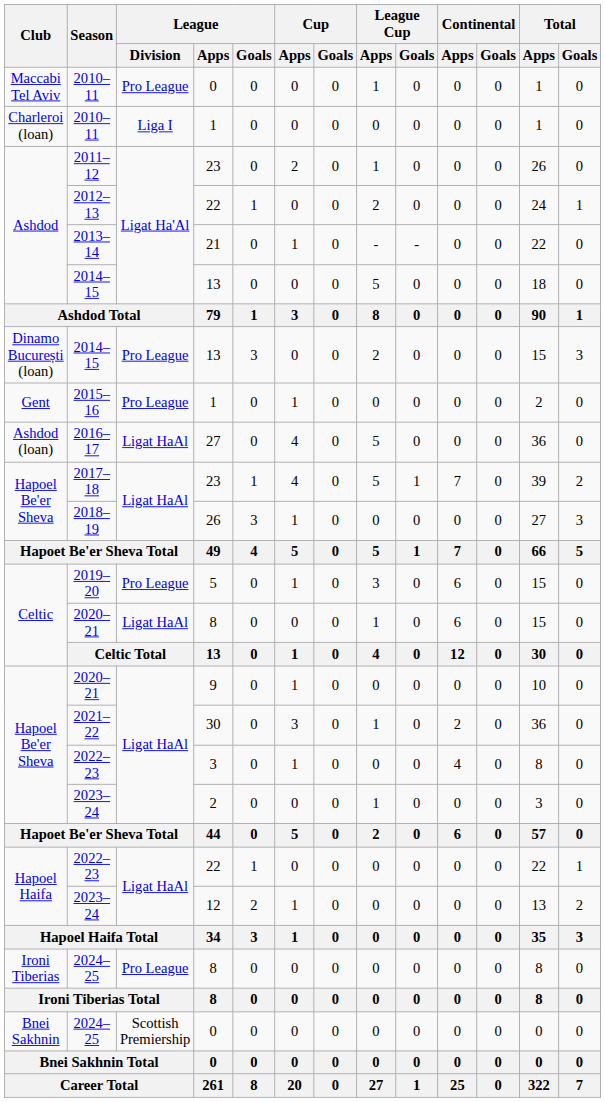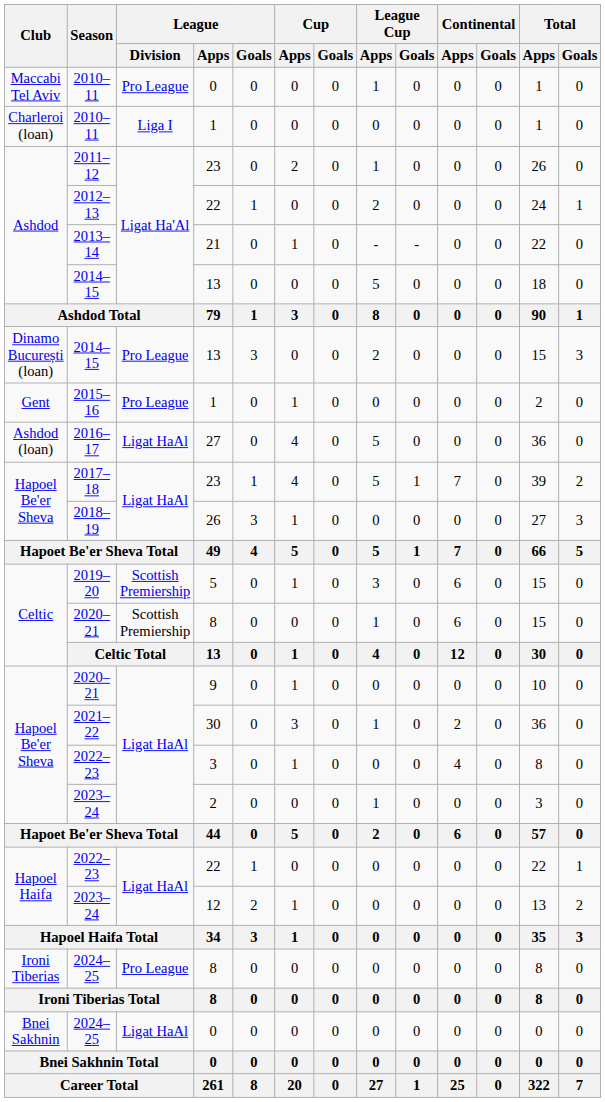 <table class="wikitable" style="text-align:center">
 <tr>
 <th rowspan="2">Club</th>
 <th rowspan="2">Season</th>
 <th colspan="3">League</th>
 <th colspan="2">Cup</th>
 <th colspan="2">League Cup</th>
 <th colspan="2">Continental</th>
 <th colspan="2">Total</th>
 </tr>
 <tr>
 <th>Division</th>
 <th>Apps</th>
 <th>Goals</th>
 <th>Apps</th>
 <th>Goals</th>
 <th>Apps</th>
 <th>Goals</th>
 <th>Apps</th>
 <th>Goals</th>
 <th>Apps</th>
 <th>Goals</th>
 </tr>
 <tr>
 <td><a href='#'>Maccabi Tel Aviv</a></td>
 <td><a href='#'>2010–11</a></td>
 <td><a href='#'>Pro League</a></td>
 <td>0</td>
 <td>0</td>
 <td>0</td>
 <td>0</td>
 <td>1</td>
 <td>0</td>
 <td>0</td>
 <td>0</td>
 <td>1</td>
 <td>0</td>
 </tr>
 <tr>
 <td><a href='#'>Charleroi</a> (loan)</td>
 <td><a href='#'>2010–11</a></td>
 <td><a href='#'>Liga I</a></td>
 <td>1</td>
 <td>0</td>
 <td>0</td>
 <td>0</td>
 <td>0</td>
 <td>0</td>
 <td>0</td>
 <td>0</td>
 <td>1</td>
 <td>0</td>
 </tr>
 <tr>
 <td rowspan="4"><a href='#'>Ashdod</a></td>
 <td><a href='#'>2011–12</a></td>
 <td rowspan="4"><a href='#'>Ligat Ha'Al</a></td>
 <td>23</td>
 <td>0</td>
 <td>2</td>
 <td>0</td>
 <td>1</td>
 <td>0</td>
 <td>0</td>
 <td>0</td>
 <td>26</td>
 <td>0</td>
 </tr>
 <tr>
 <td><a href='#'>2012–13</a></td>
 <td>22</td>
 <td>1</td>
 <td>0</td>
 <td>0</td>
 <td>2</td>
 <td>0</td>
 <td>0</td>
 <td>0</td>
 <td>24</td>
 <td>1</td>
 </tr>
 <tr>
 <td><a href='#'>2013–14</a></td>
 <td>21</td>
 <td>0</td>
 <td>1</td>
 <td>0</td>
 <td>-</td>
 <td>-</td>
 <td>0</td>
 <td>0</td>
 <td>22</td>
 <td>0</td>
 </tr>
 <tr>
 <td><a href='#'>2014–15</a></td>
 <td>13</td>
 <td>0</td>
 <td>0</td>
 <td>0</td>
 <td>5</td>
 <td>0</td>
 <td>0</td>
 <td>0</td>
 <td>18</td>
 <td>0</td>
 </tr>
 <tr>
 <th colspan="3">Ashdod Total</th>
 <th>79</th>
 <th>1</th>
 <th>3</th>
 <th>0</th>
 <th>8</th>
 <th>0</th>
 <th>0</th>
 <th>0</th>
 <th>90</th>
 <th>1</th>
 </tr>
 <tr>
 <td><a href='#'>Dinamo București</a> (loan)</td>
 <td><a href='#'>2014–15</a></td>
 <td><a href='#'>Pro League</a></td>
 <td>13</td>
 <td>3</td>
 <td>0</td>
 <td>0</td>
 <td>2</td>
 <td>0</td>
 <td>0</td>
 <td>0</td>
 <td>15</td>
 <td>3</td>
 </tr>
 <tr>
 <td><a href='#'>Gent</a></td>
 <td><a href='#'>2015–16</a></td>
 <td><a href='#'>Pro League</a></td>
 <td>1</td>
 <td>0</td>
 <td>1</td>
 <td>0</td>
 <td>0</td>
 <td>0</td>
 <td>0</td>
 <td>0</td>
 <td>2</td>
 <td>0</td>
 </tr>
 <tr>
 <td><a href='#'>Ashdod</a> (loan)</td>
 <td><a href='#'>2016–17</a></td>
 <td><a href='#'>Ligat HaAl</a></td>
 <td>27</td>
 <td>0</td>
 <td>4</td>
 <td>0</td>
 <td>5</td>
 <td>0</td>
 <td>0</td>
 <td>0</td>
 <td>36</td>
 <td>0</td>
 </tr>
 <tr>
 <td rowspan="2"><a href='#'>Hapoel Be'er Sheva</a></td>
 <td><a href='#'>2017–18</a></td>
 <td rowspan="2"><a href='#'>Ligat HaAl</a></td>
 <td>23</td>
 <td>1</td>
 <td>4</td>
 <td>0</td>
 <td>5</td>
 <td>1</td>
 <td>7</td>
 <td>0</td>
 <td>39</td>
 <td>2</td>
 </tr>
 <tr>
 <td><a href='#'>2018–19</a></td>
 <td>26</td>
 <td>3</td>
 <td>1</td>
 <td>0</td>
 <td>0</td>
 <td>0</td>
 <td>0</td>
 <td>0</td>
 <td>27</td>
 <td>3</td>
 </tr>
 <tr>
 <th colspan="3">Hapoet Be'er Sheva Total</th>
 <th>49</th>
 <th>4</th>
 <th>5</th>
 <th>0</th>
 <th>5</th>
 <th>1</th>
 <th>7</th>
 <th>0</th>
 <th>66</th>
 <th>5</th>
 </tr>
 <tr>
 <td rowspan=3><a href='#'>Celtic</a></td>
 <td><a href='#'>2019–20</a></td>
-<td><a href='#'>Pro League</a></td>
+<td><a href='#'>Scottish Premiership</a></td>
 <td>5</td>
 <td>0</td>
 <td>1</td>
 <td>0</td>
 <td>3</td>
 <td>0</td>
 <td>6</td>
 <td>0</td>
 <td>15</td>
 <td>0</td>
 </tr>
 <tr>
 <td><a href='#'>2020–21</a></td>
-<td rowspan="1"><a href='#'>Ligat HaAl</a></td>
+<td>Scottish Premiership</td>
 <td>8</td>
 <td>0</td>
 <td>0</td>
 <td>0</td>
 <td>1</td>
 <td>0</td>
 <td>6</td>
 <td>0</td>
 <td>15</td>
 <td>0</td>
 </tr>
 <tr>
 <th colspan=2>Celtic Total</th>
 <th>13</th>
 <th>0</th>
 <th>1</th>
 <th>0</th>
 <th>4</th>
 <th>0</th>
 <th>12</th>
 <th>0</th>
 <th>30</th>
 <th>0</th>
 </tr>
 <tr>
 <td rowspan="4"><a href='#'>Hapoel Be'er Sheva</a></td>
 <td><a href='#'>2020–21</a></td>
 <td rowspan="4"><a href='#'>Ligat HaAl</a></td>
 <td>9</td>
 <td>0</td>
 <td>1</td>
 <td>0</td>
 <td>0</td>
 <td>0</td>
 <td>0</td>
 <td>0</td>
 <td>10</td>
 <td>0</td>
 </tr>
 <tr>
 <td><a href='#'>2021–22</a></td>
 <td>30</td>
 <td>0</td>
 <td>3</td>
 <td>0</td>
 <td>1</td>
 <td>0</td>
 <td>2</td>
 <td>0</td>
 <td>36</td>
 <td>0</td>
 </tr>
 <tr>
 <td><a href='#'>2022–23</a></td>
 <td>3</td>
 <td>0</td>
 <td>1</td>
 <td>0</td>
 <td>0</td>
 <td>0</td>
 <td>4</td>
 <td>0</td>
 <td>8</td>
 <td>0</td>
 </tr>
 <tr>
 <td><a href='#'>2023–24</a></td>
 <td>2</td>
 <td>0</td>
 <td>0</td>
 <td>0</td>
 <td>1</td>
 <td>0</td>
 <td>0</td>
 <td>0</td>
 <td>3</td>
 <td>0</td>
 </tr>
 <tr>
 <th colspan="3">Hapoet Be'er Sheva Total</th>
 <th>44</th>
 <th>0</th>
 <th>5</th>
 <th>0</th>
 <th>2</th>
 <th>0</th>
 <th>6</th>
 <th>0</th>
 <th>57</th>
 <th>0</th>
 </tr>
 <tr>
 <td rowspan="2"><a href='#'>Hapoel Haifa</a></td>
 <td><a href='#'>2022–23</a></td>
 <td rowspan="2"><a href='#'>Ligat HaAl</a></td>
 <td>22</td>
 <td>1</td>
 <td>0</td>
 <td>0</td>
 <td>0</td>
 <td>0</td>
 <td>0</td>
 <td>0</td>
 <td>22</td>
 <td>1</td>
 </tr>
 <tr>
 <td><a href='#'>2023–24</a></td>
 <td>12</td>
 <td>2</td>
 <td>1</td>
 <td>0</td>
 <td>0</td>
 <td>0</td>
 <td>0</td>
 <td>0</td>
 <td>13</td>
 <td>2</td>
 </tr>
 <tr>
 <th colspan="3">Hapoel Haifa Total</th>
 <th>34</th>
 <th>3</th>
 <th>1</th>
 <th>0</th>
 <th>0</th>
 <th>0</th>
 <th>0</th>
 <th>0</th>
 <th>35</th>
 <th>3</th>
 </tr>
 <tr>
 <td rowspan="1"><a href='#'>Ironi Tiberias</a></td>
 <td><a href='#'>2024–25</a></td>
 <td><a href='#'>Pro League</a></td>
 <td>8</td>
 <td>0</td>
 <td>0</td>
 <td>0</td>
 <td>0</td>
 <td>0</td>
 <td>0</td>
 <td>0</td>
 <td>8</td>
 <td>0</td>
 </tr>
 <tr>
 <th colspan="3">Ironi Tiberias Total</th>
 <th>8</th>
 <th>0</th>
 <th>0</th>
 <th>0</th>
 <th>0</th>
 <th>0</th>
 <th>0</th>
 <th>0</th>
 <th>8</th>
 <th>0</th>
 </tr>
 <tr>
 <td rowspan="1"><a href='#'>Bnei Sakhnin</a></td>
 <td><a href='#'>2024–25</a></td>
-<td>Scottish Premiership</td>
+<td rowspan="1"><a href='#'>Ligat HaAl</a></td>
 <td>0</td>
 <td>0</td>
 <td>0</td>
 <td>0</td>
 <td>0</td>
 <td>0</td>
 <td>0</td>
 <td>0</td>
 <td>0</td>
 <td>0</td>
 </tr>
 <tr>
 <th colspan="3">Bnei Sakhnin Total</th>
 <th>0</th>
 <th>0</th>
 <th>0</th>
 <th>0</th>
 <th>0</th>
 <th>0</th>
 <th>0</th>
 <th>0</th>
 <th>0</th>
 <th>0</th>
 </tr>
 <tr>
 <th colspan="3">Career Total</th>
 <th>261</th>
 <th>8</th>
 <th>20</th>
 <th>0</th>
 <th>27</th>
 <th>1</th>
 <th>25</th>
 <th>0</th>
 <th>322</th>
 <th>7</th>
 </tr>
 </table>
